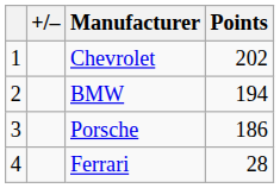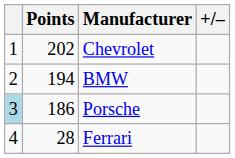 <table class="wikitable" style="font-size: 95%;">
 <tr>
 <th scope="col"></th>
+<th scope="col">Points</th>
+<th scope="col">Manufacturer</th>
 <th scope="col">+/–</th>
-<th scope="col">Manufacturer</th>
-<th scope="col">Points</th>
 </tr>
 <tr>
 <td align=center>1</td>
+<td align=right>202</td>
+<td> <a href='#'>Chevrolet</a></td>
 <td align="left"></td>
-<td> <a href='#'>Chevrolet</a></td>
-<td align=right>202</td>
 </tr>
 <tr>
 <td align=center>2</td>
+<td align=right>194</td>
+<td> <a href='#'>BMW</a></td>
 <td align="left"></td>
-<td> <a href='#'>BMW</a></td>
-<td align=right>194</td>
 </tr>
 <tr>
-<td align=center>3</td>
+<td align=center style="background: lightblue;">3</td>
+<td align=right>186</td>
+<td> <a href='#'>Porsche</a></td>
 <td align="left"></td>
-<td> <a href='#'>Porsche</a></td>
-<td align=right>186</td>
 </tr>
 <tr>
 <td align=center>4</td>
+<td align=right>28</td>
+<td> <a href='#'>Ferrari</a></td>
 <td align="left"></td>
-<td> <a href='#'>Ferrari</a></td>
-<td align=right>28</td>
 </tr>
 </table>
